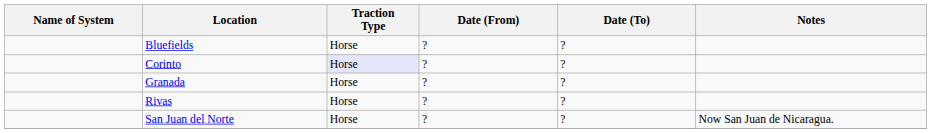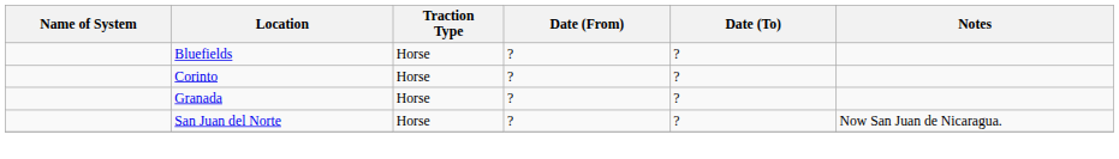 <table class="wikitable" width=100%>
 <tr>
 <th width=15%>Name of System</th>
 <th width=20%>Location</th>
 <th width=10%>Traction<br>Type</th>
 <th width=15%>Date (From)</th>
 <th width=15%>Date (To)</th>
 <th width=25%>Notes</th>
 </tr>
 <tr>
 <td> </td>
 <td><a href='#'>Bluefields</a></td>
 <td>Horse</td>
 <td>?</td>
 <td>?</td>
 <td> </td>
 </tr>
 <tr>
 <td> </td>
 <td><a href='#'>Corinto</a></td>
-<td style="background: lavender;">Horse</td>
+<td>Horse</td>
 <td>?</td>
 <td>?</td>
 <td> </td>
 </tr>
 <tr>
 <td> </td>
 <td><a href='#'>Granada</a></td>
-<td>Horse</td>
-<td>?</td>
-<td>?</td>
-<td> </td>
-</tr>
-<tr>
-<td> </td>
-<td><a href='#'>Rivas</a></td>
 <td>Horse</td>
 <td>?</td>
 <td>?</td>
 <td> </td>
 </tr>
 <tr>
 <td> </td>
 <td><a href='#'>San Juan del Norte</a></td>
 <td>Horse</td>
 <td>?</td>
 <td>?</td>
 <td>Now San Juan de Nicaragua.</td>
 </tr>
 <tr>
 </tr>
 </table>
